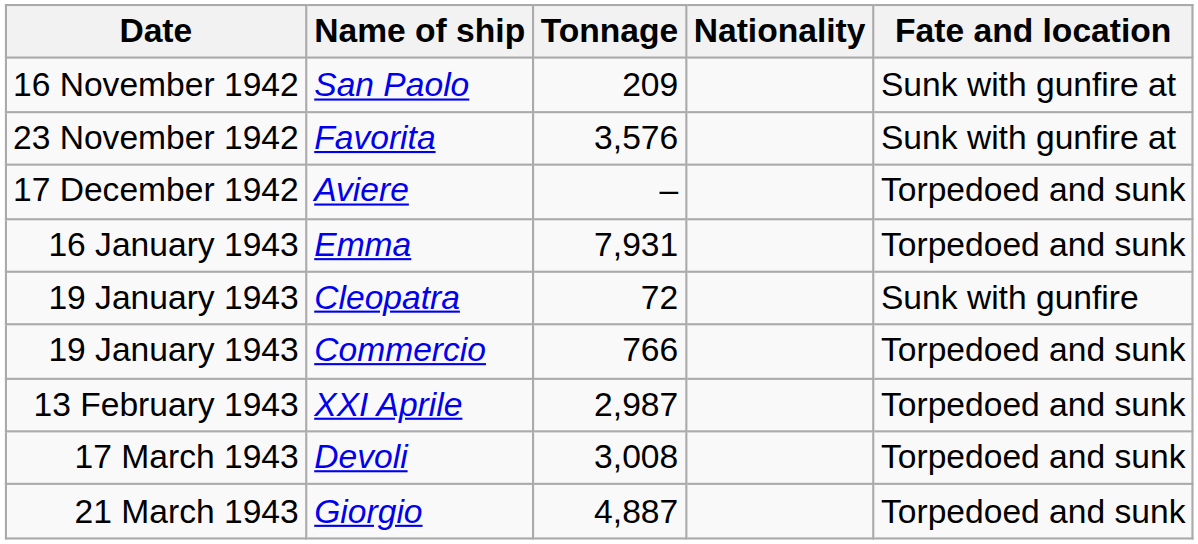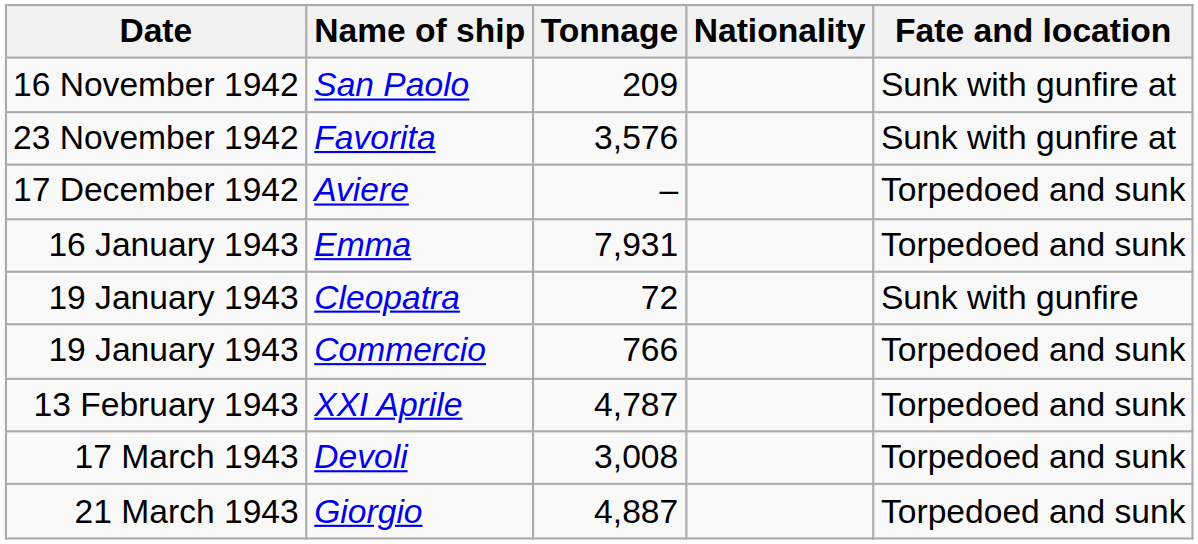 <table class="wikitable" style="margin: 1em auto 1em auto;"|->
 <tr>
 <th>Date</th>
 <th>Name of ship</th>
 <th>Tonnage</th>
 <th>Nationality</th>
 <th>Fate and location</th>
 </tr>
 <tr>
 <td align="right">16 November 1942</td>
 <td align="left"><a href='#'><em>San Paolo</em></a></td>
 <td align="right">209</td>
 <td align="left"></td>
 <td align="left">Sunk with gunfire at </td>
 </tr>
 <tr>
 <td align="right">23 November 1942</td>
 <td align="left"><a href='#'><em>Favorita</em></a></td>
 <td align="right">3,576</td>
 <td align="left"></td>
 <td align="left">Sunk with gunfire at </td>
 </tr>
 <tr>
 <td align="right">17 December 1942</td>
 <td align="left"><a href='#'><em>Aviere</em></a></td>
 <td align="right">–</td>
 <td align="left"></td>
 <td align="left">Torpedoed and sunk </td>
 </tr>
 <tr>
 <td align="right">16 January 1943</td>
 <td align="left"><a href='#'><em>Emma</em></a></td>
 <td align="right">7,931</td>
 <td align="left"></td>
 <td align="left">Torpedoed and sunk </td>
 </tr>
 <tr>
 <td align="right">19 January 1943</td>
 <td align="left"><a href='#'><em>Cleopatra </em></a></td>
 <td align="right">72</td>
 <td align="left"></td>
 <td align="left">Sunk with gunfire </td>
 </tr>
 <tr>
 <td align="right">19 January 1943</td>
 <td align="left"><a href='#'><em>Commercio</em></a></td>
 <td align="right">766</td>
 <td align="left"></td>
 <td align="left">Torpedoed and sunk </td>
 </tr>
 <tr>
 <td align="right">13 February 1943</td>
 <td align="left"><a href='#'><em>XXI Aprile</em></a></td>
-<td align="right">2,987</td>
+<td align="right">4,787</td>
 <td align="left"></td>
 <td align="left">Torpedoed and sunk </td>
 </tr>
 <tr>
 <td align="right">17 March 1943</td>
 <td align="left"><a href='#'><em>Devoli</em></a></td>
 <td align="right">3,008</td>
 <td align="left"></td>
 <td align="left">Torpedoed and sunk </td>
 </tr>
 <tr>
 <td align="right">21 March 1943</td>
 <td align="left"><a href='#'><em>Giorgio</em></a></td>
 <td align="right">4,887</td>
 <td align="left"></td>
 <td align="left">Torpedoed and sunk </td>
 </tr>
 </table>
